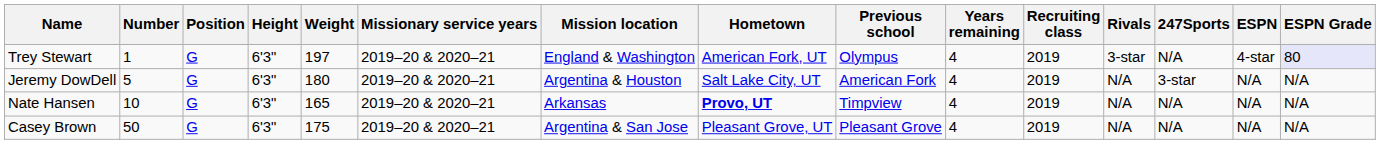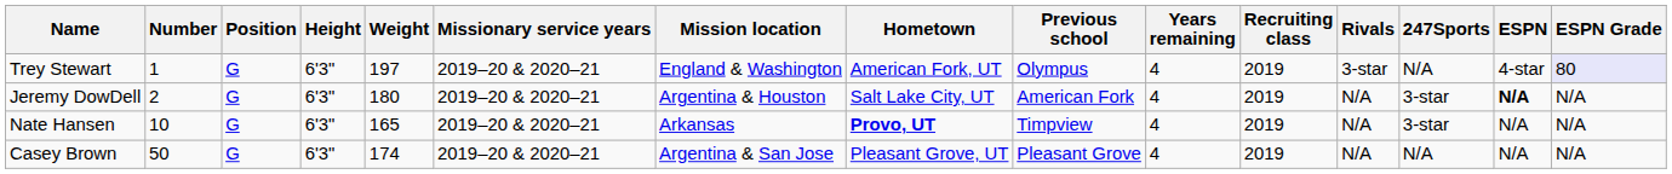 <table class="wikitable sortable">
 <tr>
 <th>Name</th>
 <th>Number</th>
 <th>Position</th>
 <th>Height</th>
 <th>Weight</th>
 <th>Missionary service years</th>
 <th>Mission location</th>
 <th>Hometown</th>
 <th>Previous<br>school</th>
 <th>Years<br>remaining</th>
 <th>Recruiting<br>class</th>
 <th>Rivals</th>
 <th>247Sports</th>
 <th>ESPN</th>
 <th>ESPN Grade</th>
 </tr>
 <tr>
 <td>Trey Stewart</td>
 <td>1</td>
 <td><a href='#'>G</a></td>
 <td>6'3"</td>
 <td>197</td>
 <td>2019–20 & 2020–21</td>
 <td><a href='#'>England</a> & <a href='#'>Washington</a></td>
 <td><a href='#'>American Fork, UT</a></td>
 <td><a href='#'>Olympus</a></td>
 <td>4</td>
 <td>2019</td>
 <td>3-star</td>
 <td>N/A</td>
 <td>4-star</td>
 <td style="background: lavender;">80</td>
 </tr>
 <tr>
 <td>Jeremy DowDell</td>
-<td>5</td>
+<td>2</td>
 <td><a href='#'>G</a></td>
 <td>6'3"</td>
 <td>180</td>
 <td>2019–20 & 2020–21</td>
 <td><a href='#'>Argentina</a> & <a href='#'>Houston</a></td>
 <td><a href='#'>Salt Lake City, UT</a></td>
 <td><a href='#'>American Fork</a></td>
 <td>4</td>
 <td>2019</td>
 <td>N/A</td>
 <td>3-star</td>
-<td>N/A</td>
+<td><strong>N/A</strong></td>
 <td>N/A</td>
 </tr>
 <tr>
 <td>Nate Hansen</td>
 <td>10</td>
 <td><a href='#'>G</a></td>
 <td>6'3"</td>
 <td>165</td>
 <td>2019–20 & 2020–21</td>
 <td><a href='#'>Arkansas</a></td>
 <td><strong><a href='#'>Provo, UT</a></strong></td>
 <td><a href='#'>Timpview</a></td>
 <td>4</td>
 <td>2019</td>
 <td>N/A</td>
-<td>N/A</td>
+<td>3-star</td>
 <td>N/A</td>
 <td>N/A</td>
 </tr>
 <tr>
 <td>Casey Brown</td>
 <td>50</td>
 <td><a href='#'>G</a></td>
 <td>6'3"</td>
-<td>175</td>
+<td>174</td>
 <td>2019–20 & 2020–21</td>
 <td><a href='#'>Argentina</a> & <a href='#'>San Jose</a></td>
 <td><a href='#'>Pleasant Grove, UT</a></td>
 <td><a href='#'>Pleasant Grove</a></td>
 <td>4</td>
 <td>2019</td>
 <td>N/A</td>
 <td>N/A</td>
 <td>N/A</td>
 <td>N/A</td>
 </tr>
 </table>
